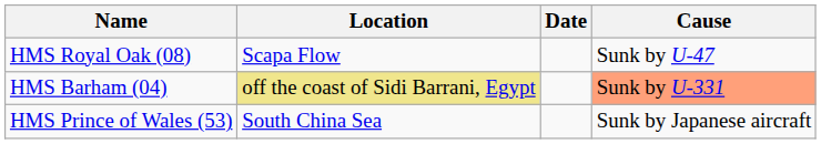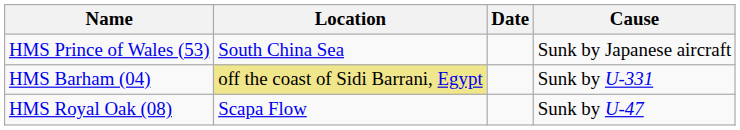 <table class="wikitable sortable">
 <tr>
 <th>Name</th>
 <th>Location</th>
 <th>Date</th>
 <th>Cause</th>
 </tr>
 <tr>
+<td><a href='#'>HMS Prince of Wales (53)</a></td>
+<td><a href='#'>South China Sea</a></td>
+<td></td>
+<td>Sunk by Japanese aircraft</td>
+</tr>
+<tr>
+<td><a href='#'>HMS Barham (04)</a></td>
+<td style="background: khaki;">off the coast of Sidi Barrani, <a href='#'>Egypt</a></td>
+<td></td>
+<td>Sunk by <em><a href='#'>U-331</a></em></td>
+</tr>
+<tr>
 <td><a href='#'>HMS Royal Oak (08)</a></td>
 <td><a href='#'>Scapa Flow</a></td>
 <td></td>
 <td>Sunk by <a href='#'><em>U-47</em></a></td>
 </tr>
-<tr>
-<td><a href='#'>HMS Barham (04)</a></td>
-<td style="background: khaki;">off the coast of Sidi Barrani, <a href='#'>Egypt</a></td>
-<td></td>
-<td style="background: lightsalmon;">Sunk by <em><a href='#'>U-331</a></em></td>
-</tr>
-<tr>
-<td><a href='#'>HMS Prince of Wales (53)</a></td>
-<td><a href='#'>South China Sea</a></td>
-<td></td>
-<td>Sunk by Japanese aircraft</td>
-</tr>
 </table>
